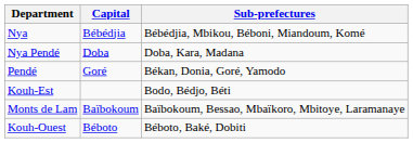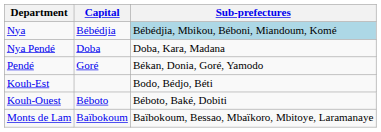 <table class="wikitable">
 <tr>
 <th>Department</th>
 <th><a href='#'>Capital</a></th>
 <th><a href='#'>Sub-prefectures</a></th>
 </tr>
 <tr>
 <td><a href='#'>Nya</a></td>
 <td><a href='#'>Bébédjia</a></td>
-<td>Bébédjia, Mbikou, Béboni, Miandoum, Komé</td>
+<td style="background: lightblue;">Bébédjia, Mbikou, Béboni, Miandoum, Komé</td>
 </tr>
 <tr>
 <td><a href='#'>Nya Pendé</a></td>
 <td><a href='#'>Doba</a></td>
 <td>Doba, Kara, Madana</td>
 </tr>
 <tr>
 <td><a href='#'>Pendé</a></td>
 <td><a href='#'>Goré</a></td>
 <td>Békan, Donia, Goré, Yamodo</td>
 </tr>
 <tr>
 <td><a href='#'>Kouh-Est</a></td>
 <td></td>
 <td>Bodo, Bédjo, Béti</td>
 </tr>
 <tr>
+<td><a href='#'>Kouh-Ouest</a></td>
+<td><a href='#'>Béboto</a></td>
+<td>Béboto, Baké, Dobiti</td>
+</tr>
+<tr>
 <td><a href='#'>Monts de Lam</a></td>
 <td><a href='#'>Baïbokoum</a></td>
 <td>Baïbokoum, Bessao, Mbaïkoro, Mbitoye, Laramanaye</td>
 </tr>
-<tr>
-<td><a href='#'>Kouh-Ouest</a></td>
-<td><a href='#'>Béboto</a></td>
-<td>Béboto, Baké, Dobiti</td>
-</tr>
 </table>
